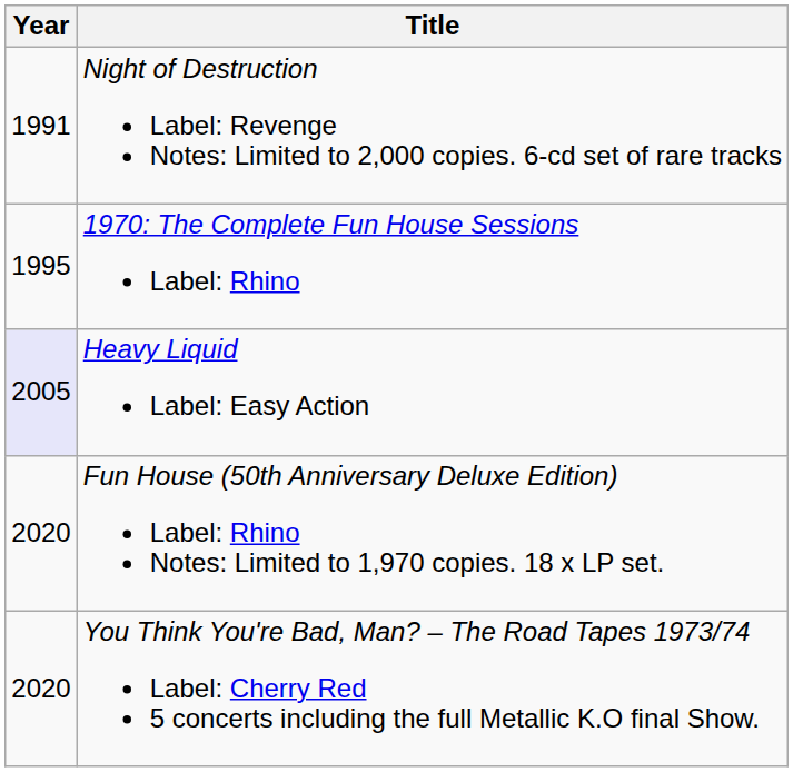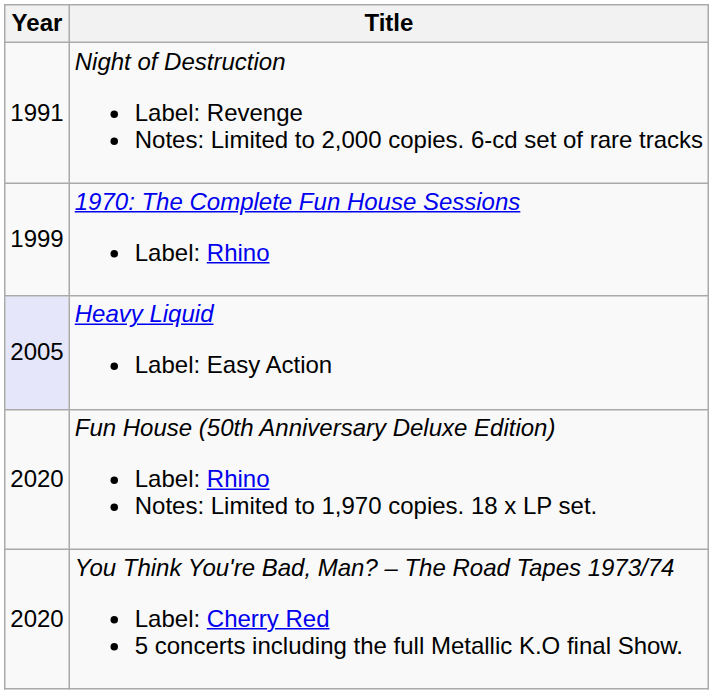 <table class="wikitable">
 <tr>
 <th>Year</th>
 <th>Title</th>
 </tr>
 <tr>
 <td>1991</td>
 <td><em>Night of Destruction</em><br><ul><li>Label: Revenge</li><li>Notes: Limited to 2,000 copies. 6-cd set of rare tracks</li></ul></td>
 </tr>
 <tr>
-<td>1995</td>
+<td>1999</td>
 <td><em><a href='#'>1970: The Complete Fun House Sessions</a></em><br><ul><li>Label: <a href='#'>Rhino</a></li></ul></td>
 </tr>
 <tr>
 <td style="background: lavender;">2005</td>
 <td><em><a href='#'>Heavy Liquid</a></em><br><ul><li>Label: Easy Action</li></ul></td>
 </tr>
 <tr>
 <td>2020</td>
 <td><em>Fun House (50th Anniversary Deluxe Edition)</em><br><ul><li>Label: <a href='#'>Rhino</a></li><li>Notes: Limited to 1,970 copies. 18 x LP set.</li></ul></td>
 </tr>
 <tr>
 <td>2020</td>
 <td><em> You Think You're Bad, Man? – The Road Tapes 1973/74</em><br><ul><li>Label: <a href='#'>Cherry Red</a></li><li>5 concerts including the full Metallic K.O final Show.</li></ul></td>
 </tr>
 </table>
